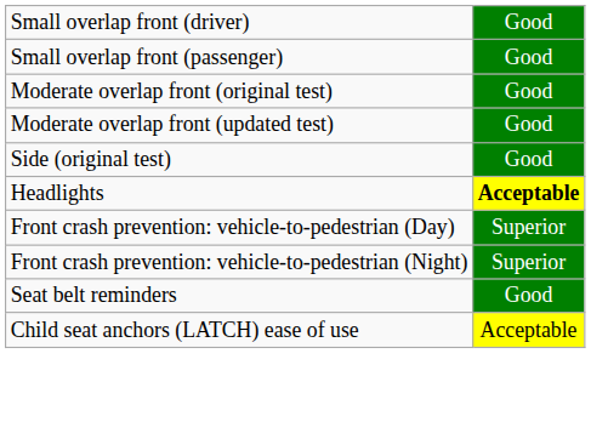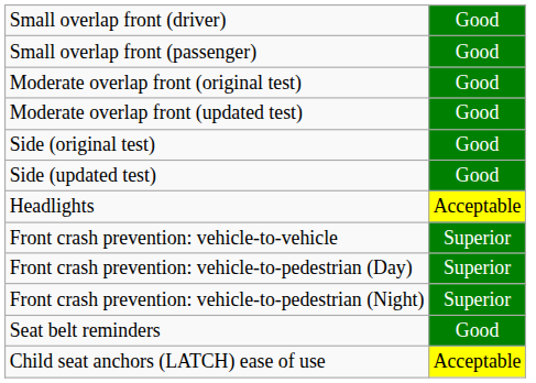 <table class="wikitable">
 <tr>
 <td>Small overlap front (driver)</td>
 <td colspan="1" style="text-align:center;color:white;background:green">Good</td>
 </tr>
 <tr>
 <td>Small overlap front (passenger)</td>
 <td colspan="1" style="text-align:center;color:white;background:green">Good</td>
 </tr>
 <tr>
 <td>Moderate overlap front (original test)</td>
 <td colspan="1" style="text-align:center;color:white;background:green">Good</td>
 </tr>
 <tr>
 <td>Moderate overlap front (updated test)</td>
 <td colspan="1" style="text-align:center;color:white;background:green">Good</td>
 </tr>
 <tr>
 <td>Side (original test)</td>
 <td colspan="1" style="text-align:center;color:white;background:green">Good</td>
 </tr>
 <tr>
+<td>Side (updated test)</td>
+<td colspan="1" style="text-align:center;color:white;background:green">Good</td>
+</tr>
+<tr>
 <td>Headlights</td>
-<td colspan="1" style="text-align:center;color:black;background:yellow"><strong>Acceptable</strong></td>
+<td colspan="1" style="text-align:center;color:black;background:yellow">Acceptable</td>
+</tr>
+<tr>
+<td>Front crash prevention: vehicle-to-vehicle</td>
+<td colspan="1" style="text-align:center;color:white;background:green">Superior</td>
 </tr>
 <tr>
 <td>Front crash prevention: vehicle-to-pedestrian (Day)</td>
 <td colspan="1" style="text-align:center;color:white;background:green">Superior</td>
 </tr>
 <tr>
 <td>Front crash prevention: vehicle-to-pedestrian (Night)</td>
 <td colspan="1" style="text-align:center;color:white;background:green">Superior</td>
 </tr>
 <tr>
 <td>Seat belt reminders</td>
 <td colspan="1" style="text-align:center;color:white;background:green">Good</td>
 </tr>
 <tr>
 <td>Child seat anchors (LATCH) ease of use</td>
 <td colspan="1" style="text-align:center;color:black;background:yellow">Acceptable</td>
 </tr>
 </table>
